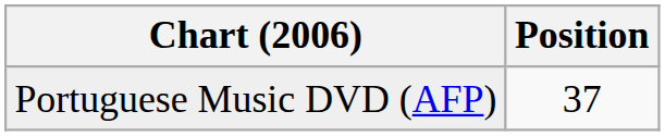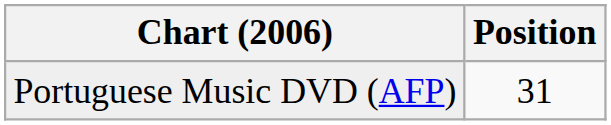 <table class="wikitable sortable plainrowheaders">
 <tr>
 <th>Chart (2006)</th>
 <th>Position</th>
 </tr>
 <tr>
 <td bgcolor="#efefef">Portuguese Music DVD (<a href='#'>AFP</a>)</td>
-<td align="center">37</td>
+<td align="center">31</td>
 </tr>
 </table>
